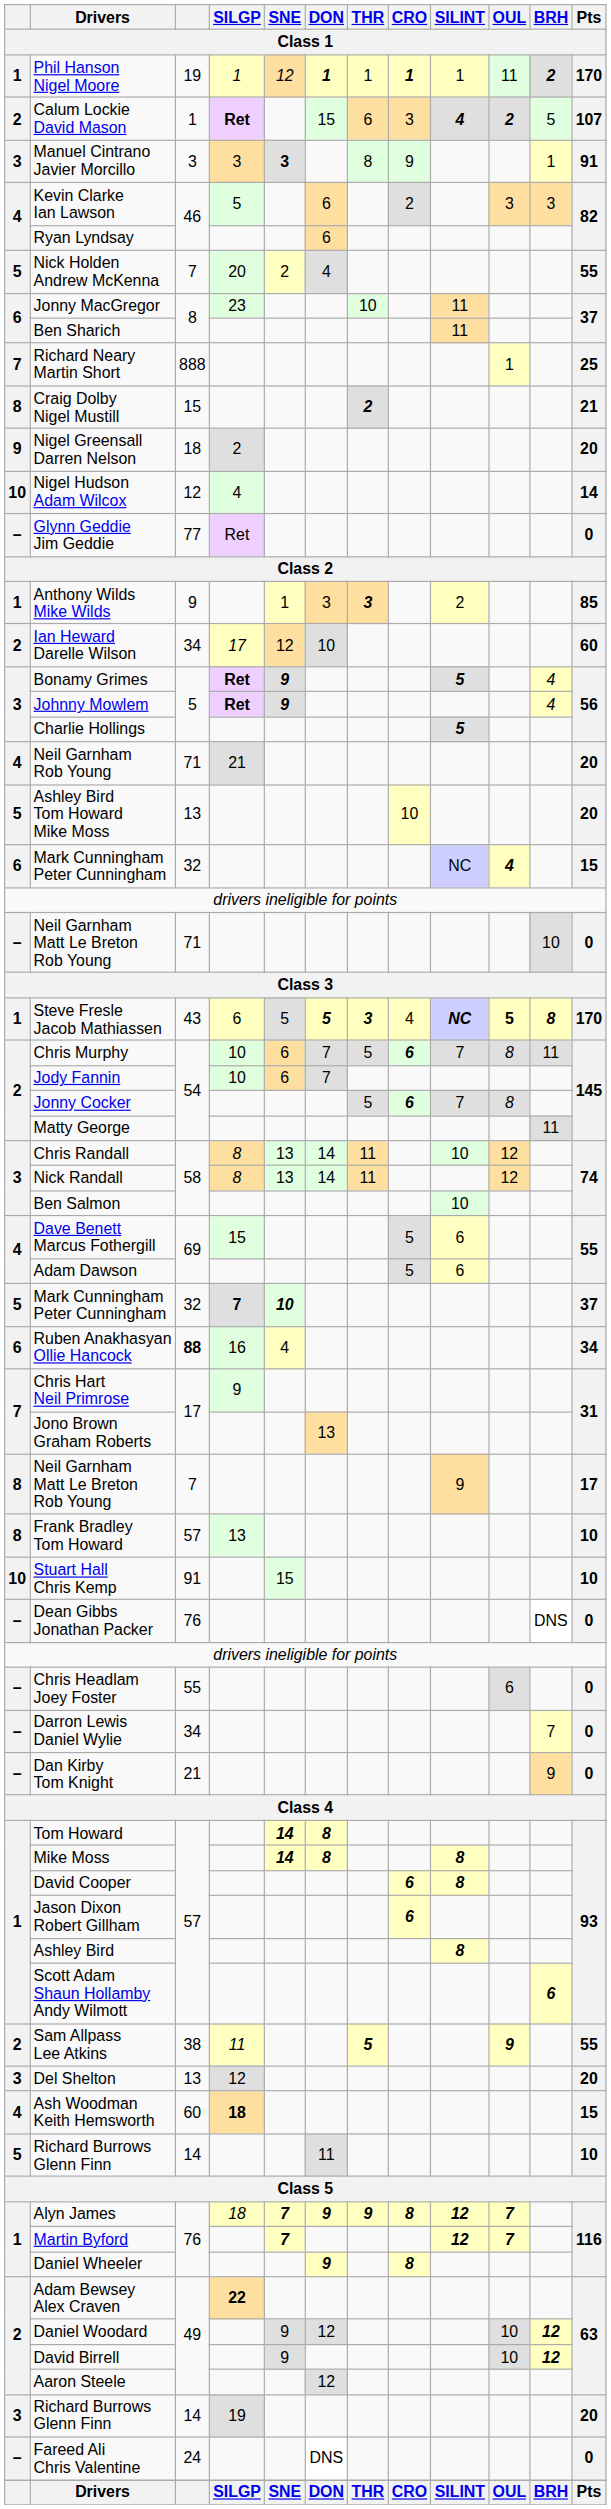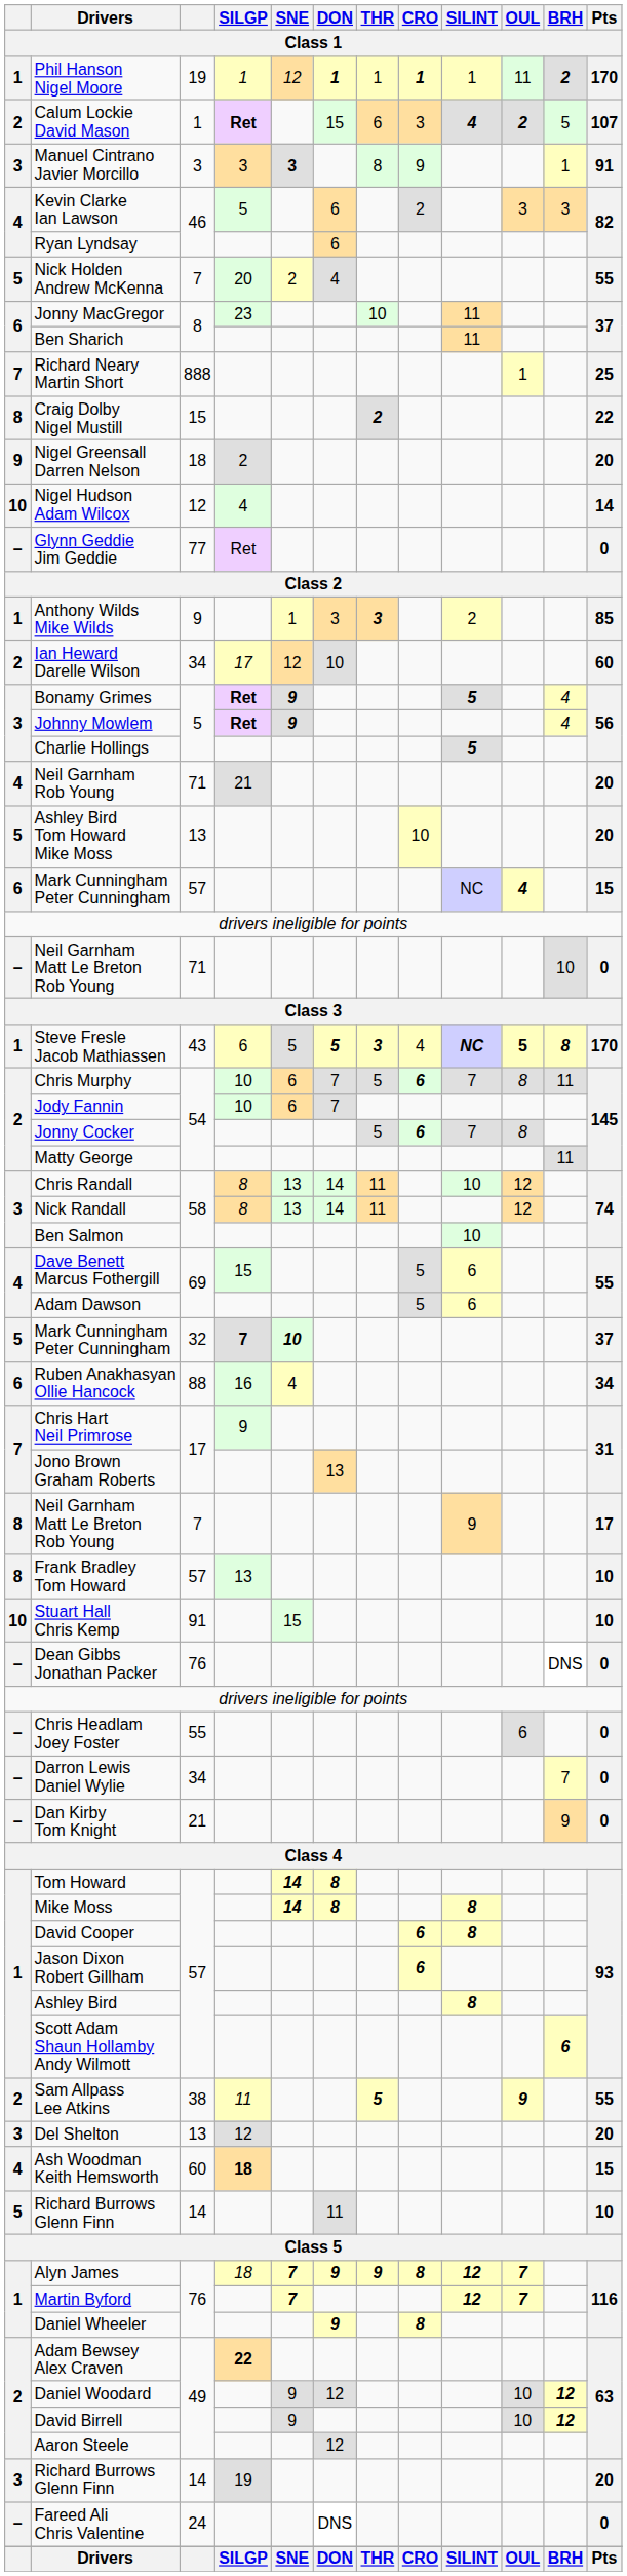 <table class="wikitable" style="font-size: 85%; text-align:center;">
 <tr valign="top">
 <th valign="middle"></th>
 <th valign="middle">Drivers</th>
 <th valign="middle"></th>
 <th><a href='#'>SILGP</a></th>
 <th><a href='#'>SNE</a></th>
 <th><a href='#'>DON</a></th>
 <th><a href='#'>THR</a></th>
 <th><a href='#'>CRO</a></th>
 <th><a href='#'>SILINT</a></th>
 <th><a href='#'>OUL</a></th>
 <th><a href='#'>BRH</a></th>
 <th valign=middle>Pts</th>
 </tr>
 <tr>
 <th colspan=12>Class 1</th>
 </tr>
 <tr>
 <th>1</th>
 <td align=left> <a href='#'>Phil Hanson</a><br> <a href='#'>Nigel Moore</a></td>
 <td>19</td>
 <td style="background:#ffffbf;"><em>1</em></td>
 <td style="background:#ffdf9f;"><em>12</em></td>
 <td style="background:#ffffbf;"><strong><em>1</em></strong></td>
 <td style="background:#ffffbf;">1</td>
 <td style="background:#ffffbf;"><strong><em>1</em></strong></td>
 <td style="background:#ffffbf;">1</td>
 <td style="background:#dfffdf;">11</td>
 <td style="background:#dfdfdf;"><strong><em>2</em></strong></td>
 <th>170</th>
 </tr>
 <tr>
 <th>2</th>
 <td align=left> Calum Lockie<br> <a href='#'>David Mason</a></td>
 <td>1</td>
 <td style="background:#efcfff;"><strong>Ret</strong></td>
 <td></td>
 <td style="background:#dfffdf;">15</td>
 <td style="background:#ffdf9f;">6</td>
 <td style="background:#ffdf9f;">3</td>
 <td style="background:#dfdfdf;"><strong><em>4</em></strong></td>
 <td style="background:#dfdfdf;"><strong><em>2</em></strong></td>
 <td style="background:#dfffdf;">5</td>
 <th>107</th>
 </tr>
 <tr>
 <th>3</th>
 <td align=left> Manuel Cintrano<br> Javier Morcillo</td>
 <td>3</td>
 <td style="background:#ffdf9f;">3</td>
 <td style="background:#dfdfdf;"><strong>3</strong></td>
 <td></td>
 <td style="background:#dfffdf;">8</td>
 <td style="background:#dfffdf;">9</td>
 <td></td>
 <td></td>
 <td style="background:#ffffbf;">1</td>
 <th>91</th>
 </tr>
 <tr>
 <th rowspan=2>4</th>
 <td align=left> Kevin Clarke<br> Ian Lawson</td>
 <td rowspan=2>46</td>
 <td style="background:#dfffdf;">5</td>
 <td></td>
 <td style="background:#ffdf9f;">6</td>
 <td></td>
 <td style="background:#dfdfdf;">2</td>
 <td></td>
 <td style="background:#ffdf9f;">3</td>
 <td style="background:#ffdf9f;">3</td>
 <th rowspan=2>82</th>
 </tr>
 <tr>
 <td align=left> Ryan Lyndsay</td>
 <td></td>
 <td></td>
 <td style="background:#ffdf9f;">6</td>
 <td></td>
 <td></td>
 <td></td>
 <td></td>
 <td></td>
 </tr>
 <tr>
 <th>5</th>
 <td align=left> Nick Holden<br> Andrew McKenna</td>
 <td>7</td>
 <td style="background:#dfffdf;">20</td>
 <td style="background:#ffffbf;">2</td>
 <td style="background:#dfdfdf;">4</td>
 <td></td>
 <td></td>
 <td></td>
 <td></td>
 <td></td>
 <th>55</th>
 </tr>
 <tr>
 <th rowspan=2>6</th>
 <td align=left> Jonny MacGregor</td>
 <td rowspan=2>8</td>
 <td style="background:#dfffdf;">23</td>
 <td></td>
 <td></td>
 <td style="background:#dfffdf;">10</td>
 <td></td>
 <td style="background:#ffdf9f;">11</td>
 <td></td>
 <td></td>
 <th rowspan=2>37</th>
 </tr>
 <tr>
 <td align=left> Ben Sharich</td>
 <td></td>
 <td></td>
 <td></td>
 <td></td>
 <td></td>
 <td style="background:#ffdf9f;">11</td>
 <td></td>
 <td></td>
 </tr>
 <tr>
 <th>7</th>
 <td align=left> Richard Neary<br> Martin Short</td>
 <td>888</td>
 <td></td>
 <td></td>
 <td></td>
 <td></td>
 <td></td>
 <td></td>
 <td style="background:#ffffbf;">1</td>
 <td></td>
 <th>25</th>
 </tr>
 <tr>
 <th>8</th>
 <td align=left> Craig Dolby<br> Nigel Mustill</td>
 <td>15</td>
 <td></td>
 <td></td>
 <td></td>
 <td style="background:#dfdfdf;"><strong><em>2</em></strong></td>
 <td></td>
 <td></td>
 <td></td>
 <td></td>
-<th>21</th>
+<th>22</th>
 </tr>
 <tr>
 <th>9</th>
 <td align=left> Nigel Greensall<br> Darren Nelson</td>
 <td>18</td>
 <td style="background:#dfdfdf;">2</td>
 <td></td>
 <td></td>
 <td></td>
 <td></td>
 <td></td>
 <td></td>
 <td></td>
 <th>20</th>
 </tr>
 <tr>
 <th>10</th>
 <td align=left> Nigel Hudson<br> <a href='#'>Adam Wilcox</a></td>
 <td>12</td>
 <td style="background:#dfffdf;">4</td>
 <td></td>
 <td></td>
 <td></td>
 <td></td>
 <td></td>
 <td></td>
 <td></td>
 <th>14</th>
 </tr>
 <tr>
 <th>–</th>
 <td align=left> <a href='#'>Glynn Geddie</a><br> Jim Geddie</td>
 <td>77</td>
 <td style="background:#efcfff;">Ret</td>
 <td></td>
 <td></td>
 <td></td>
 <td></td>
 <td></td>
 <td></td>
 <td></td>
 <th>0</th>
 </tr>
 <tr>
 <th colspan=12>Class 2</th>
 </tr>
 <tr>
 <th>1</th>
 <td align=left> Anthony Wilds<br> <a href='#'>Mike Wilds</a></td>
 <td>9</td>
 <td></td>
 <td style="background:#ffffbf;">1</td>
 <td style="background:#ffdf9f;">3</td>
 <td style="background:#ffdf9f;"><strong><em>3</em></strong></td>
 <td></td>
 <td style="background:#ffffbf;">2</td>
 <td></td>
 <td></td>
 <th>85</th>
 </tr>
 <tr>
 <th>2</th>
 <td align=left> <a href='#'>Ian Heward</a><br> Darelle Wilson</td>
 <td>34</td>
 <td style="background:#ffffbf;"><em>17</em></td>
 <td style="background:#ffdf9f;">12</td>
 <td style="background:#dfdfdf;">10</td>
 <td></td>
 <td></td>
 <td></td>
 <td></td>
 <td></td>
 <th>60</th>
 </tr>
 <tr>
 <th rowspan=3>3</th>
 <td align=left> Bonamy Grimes</td>
 <td rowspan=3>5</td>
 <td style="background:#efcfff;"><strong>Ret</strong></td>
 <td style="background:#dfdfdf;"><strong><em>9</em></strong></td>
 <td></td>
 <td></td>
 <td></td>
 <td style="background:#dfdfdf;"><strong><em>5</em></strong></td>
 <td></td>
 <td style="background:#ffffbf;"><em>4</em></td>
 <th rowspan=3>56</th>
 </tr>
 <tr>
 <td align=left> <a href='#'>Johnny Mowlem</a></td>
 <td style="background:#efcfff;"><strong>Ret</strong></td>
 <td style="background:#dfdfdf;"><strong><em>9</em></strong></td>
 <td></td>
 <td></td>
 <td></td>
 <td></td>
 <td></td>
 <td style="background:#ffffbf;"><em>4</em></td>
 </tr>
 <tr>
 <td align=left> Charlie Hollings</td>
 <td></td>
 <td></td>
 <td></td>
 <td></td>
 <td></td>
 <td style="background:#dfdfdf;"><strong><em>5</em></strong></td>
 <td></td>
 <td></td>
 </tr>
 <tr>
 <th>4</th>
 <td align=left> Neil Garnham<br> Rob Young</td>
 <td>71</td>
 <td style="background:#dfdfdf;">21</td>
 <td></td>
 <td></td>
 <td></td>
 <td></td>
 <td></td>
 <td></td>
 <td></td>
 <th>20</th>
 </tr>
 <tr>
 <th>5</th>
 <td align=left> Ashley Bird<br> Tom Howard<br> Mike Moss</td>
 <td>13</td>
 <td></td>
 <td></td>
 <td></td>
 <td></td>
 <td style="background:#ffffbf;">10</td>
 <td></td>
 <td></td>
 <td></td>
 <th>20</th>
 </tr>
 <tr>
 <th>6</th>
 <td align=left> Mark Cunningham<br> Peter Cunningham</td>
-<td>32</td>
+<td>57</td>
 <td></td>
 <td></td>
 <td></td>
 <td></td>
 <td></td>
 <td style="background:#cfcfff;">NC</td>
 <td style="background:#ffffbf;"><strong><em>4</em></strong></td>
 <td></td>
 <th>15</th>
 </tr>
 <tr>
 <td colspan=12><em>drivers ineligible for points</em></td>
 </tr>
 <tr>
 <th>–</th>
 <td align=left> Neil Garnham<br> Matt Le Breton<br> Rob Young</td>
 <td>71</td>
 <td></td>
 <td></td>
 <td></td>
 <td></td>
 <td></td>
 <td></td>
 <td></td>
 <td style="background:#dfdfdf;">10</td>
 <th>0</th>
 </tr>
 <tr>
 <th colspan=12>Class 3</th>
 </tr>
 <tr>
 <th>1</th>
 <td align=left> Steve Fresle<br> Jacob Mathiassen</td>
 <td>43</td>
 <td style="background:#ffffbf;">6</td>
 <td style="background:#dfdfdf;">5</td>
 <td style="background:#ffffbf;"><strong><em>5</em></strong></td>
 <td style="background:#ffffbf;"><strong><em>3</em></strong></td>
 <td style="background:#ffffbf;">4</td>
 <td style="background:#cfcfff;"><strong><em>NC</em></strong></td>
 <td style="background:#ffffbf;"><strong>5</strong></td>
 <td style="background:#ffffbf;"><strong><em>8</em></strong></td>
 <th>170</th>
 </tr>
 <tr>
 <th rowspan=4>2</th>
 <td align=left> Chris Murphy</td>
 <td rowspan=4>54</td>
 <td style="background:#dfffdf;">10</td>
 <td style="background:#ffdf9f;">6</td>
 <td style="background:#dfdfdf;">7</td>
 <td style="background:#dfdfdf;">5</td>
 <td style="background:#dfffdf;"><strong><em>6</em></strong></td>
 <td style="background:#dfdfdf;">7</td>
 <td style="background:#dfdfdf;"><em>8</em></td>
 <td style="background:#dfdfdf;">11</td>
 <th rowspan=4>145</th>
 </tr>
 <tr>
 <td align=left> <a href='#'>Jody Fannin</a></td>
 <td style="background:#dfffdf;">10</td>
 <td style="background:#ffdf9f;">6</td>
 <td style="background:#dfdfdf;">7</td>
 <td></td>
 <td></td>
 <td></td>
 <td></td>
 <td></td>
 </tr>
 <tr>
 <td align=left> <a href='#'>Jonny Cocker</a></td>
 <td></td>
 <td></td>
 <td></td>
 <td style="background:#dfdfdf;">5</td>
 <td style="background:#dfffdf;"><strong><em>6</em></strong></td>
 <td style="background:#dfdfdf;">7</td>
 <td style="background:#dfdfdf;"><em>8</em></td>
 <td></td>
 </tr>
 <tr>
 <td align=left> Matty George</td>
 <td></td>
 <td></td>
 <td></td>
 <td></td>
 <td></td>
 <td></td>
 <td></td>
 <td style="background:#dfdfdf;">11</td>
 </tr>
 <tr>
 <th rowspan=3>3</th>
 <td align=left> Chris Randall</td>
 <td rowspan=3>58</td>
 <td style="background:#ffdf9f;"><em>8</em></td>
 <td style="background:#dfffdf;">13</td>
 <td style="background:#dfffdf;">14</td>
 <td style="background:#ffdf9f;">11</td>
 <td></td>
 <td style="background:#dfffdf;">10</td>
 <td style="background:#ffdf9f;">12</td>
 <td></td>
 <th rowspan=3>74</th>
 </tr>
 <tr>
 <td align=left> Nick Randall</td>
 <td style="background:#ffdf9f;"><em>8</em></td>
 <td style="background:#dfffdf;">13</td>
 <td style="background:#dfffdf;">14</td>
 <td style="background:#ffdf9f;">11</td>
 <td></td>
 <td></td>
 <td style="background:#ffdf9f;">12</td>
 <td></td>
 </tr>
 <tr>
 <td align=left> Ben Salmon</td>
 <td></td>
 <td></td>
 <td></td>
 <td></td>
 <td></td>
 <td style="background:#dfffdf;">10</td>
 <td></td>
 <td></td>
 </tr>
 <tr>
 <th rowspan=2>4</th>
 <td align=left> <a href='#'>Dave Benett</a><br> Marcus Fothergill</td>
 <td rowspan=2>69</td>
 <td style="background:#dfffdf;">15</td>
 <td></td>
 <td></td>
 <td></td>
 <td style="background:#dfdfdf;">5</td>
 <td style="background:#ffffbf;">6</td>
 <td></td>
 <td></td>
 <th rowspan=2>55</th>
 </tr>
 <tr>
 <td align=left> Adam Dawson</td>
 <td></td>
 <td></td>
 <td></td>
 <td></td>
 <td style="background:#dfdfdf;">5</td>
 <td style="background:#ffffbf;">6</td>
 <td></td>
 <td></td>
 </tr>
 <tr>
 <th>5</th>
 <td align=left> Mark Cunningham<br> Peter Cunningham</td>
 <td>32</td>
 <td style="background:#dfdfdf;"><strong>7</strong></td>
 <td style="background:#dfffdf;"><strong><em>10</em></strong></td>
 <td></td>
 <td></td>
 <td></td>
 <td></td>
 <td></td>
 <td></td>
 <th>37</th>
 </tr>
 <tr>
 <th>6</th>
 <td align=left> Ruben Anakhasyan<br> <a href='#'>Ollie Hancock</a></td>
-<td><strong>88</strong></td>
+<td>88</td>
 <td style="background:#dfffdf;">16</td>
 <td style="background:#ffffbf;">4</td>
 <td></td>
 <td></td>
 <td></td>
 <td></td>
 <td></td>
 <td></td>
 <th>34</th>
 </tr>
 <tr>
 <th rowspan=2>7</th>
 <td align=left> Chris Hart<br> <a href='#'>Neil Primrose</a></td>
 <td rowspan=2>17</td>
 <td style="background:#dfffdf;">9</td>
 <td></td>
 <td></td>
 <td></td>
 <td></td>
 <td></td>
 <td></td>
 <td></td>
 <th rowspan=2>31</th>
 </tr>
 <tr>
 <td align=left> Jono Brown<br> Graham Roberts</td>
 <td></td>
 <td></td>
 <td style="background:#ffdf9f;">13</td>
 <td></td>
 <td></td>
 <td></td>
 <td></td>
 <td></td>
 </tr>
 <tr>
 <th>8</th>
 <td align=left> Neil Garnham<br> Matt Le Breton<br> Rob Young</td>
 <td>7</td>
 <td></td>
 <td></td>
 <td></td>
 <td></td>
 <td></td>
 <td style="background:#ffdf9f;">9</td>
 <td></td>
 <td></td>
 <th>17</th>
 </tr>
 <tr>
 <th>8</th>
 <td align=left> Frank Bradley<br> Tom Howard</td>
 <td>57</td>
 <td style="background:#DFFFDF;">13</td>
 <td></td>
 <td></td>
 <td></td>
 <td></td>
 <td></td>
 <td></td>
 <td></td>
 <th>10</th>
 </tr>
 <tr>
 <th>10</th>
 <td align=left> <a href='#'>Stuart Hall</a><br> Chris Kemp</td>
 <td>91</td>
 <td></td>
 <td style="background:#dfffdf;">15</td>
 <td></td>
 <td></td>
 <td></td>
 <td></td>
 <td></td>
 <td></td>
 <th>10</th>
 </tr>
 <tr>
 <th>–</th>
 <td align=left> Dean Gibbs<br> Jonathan Packer</td>
 <td>76</td>
 <td></td>
 <td></td>
 <td></td>
 <td></td>
 <td></td>
 <td></td>
 <td></td>
 <td style="background:#ffffff;">DNS</td>
 <th>0</th>
 </tr>
 <tr>
 <td colspan=12><em>drivers ineligible for points</em></td>
 </tr>
 <tr>
 <th>–</th>
 <td align=left> Chris Headlam<br> Joey Foster</td>
 <td>55</td>
 <td></td>
 <td></td>
 <td></td>
 <td></td>
 <td></td>
 <td></td>
 <td style="background:#dfdfdf;">6</td>
 <td></td>
 <th>0</th>
 </tr>
 <tr>
 <th>–</th>
 <td align=left> Darron Lewis<br> Daniel Wylie</td>
 <td>34</td>
 <td></td>
 <td></td>
 <td></td>
 <td></td>
 <td></td>
 <td></td>
 <td></td>
 <td style="background:#ffffbf;">7</td>
 <th>0</th>
 </tr>
 <tr>
 <th>–</th>
 <td align=left> Dan Kirby<br> Tom Knight</td>
 <td>21</td>
 <td></td>
 <td></td>
 <td></td>
 <td></td>
 <td></td>
 <td></td>
 <td></td>
 <td style="background:#ffdf9f;">9</td>
 <th>0</th>
 </tr>
 <tr>
 <th colspan=12>Class 4</th>
 </tr>
 <tr>
 <th rowspan=6>1</th>
 <td align=left> Tom Howard</td>
 <td rowspan=6>57</td>
 <td></td>
 <td style="background:#ffffbf;"><strong><em>14</em></strong></td>
 <td style="background:#ffffbf;"><strong><em>8</em></strong></td>
 <td></td>
 <td></td>
 <td></td>
 <td></td>
 <td></td>
 <th rowspan=6>93</th>
 </tr>
 <tr>
 <td align=left> Mike Moss</td>
 <td></td>
 <td style="background:#ffffbf;"><strong><em>14</em></strong></td>
 <td style="background:#ffffbf;"><strong><em>8</em></strong></td>
 <td></td>
 <td></td>
 <td style="background:#ffffbf;"><strong><em>8</em></strong></td>
 <td></td>
 <td></td>
 </tr>
 <tr>
 <td align=left> David Cooper</td>
 <td></td>
 <td></td>
 <td></td>
 <td></td>
 <td style="background:#ffffbf;"><strong><em>6</em></strong></td>
 <td style="background:#ffffbf;"><strong><em>8</em></strong></td>
 <td></td>
 <td></td>
 </tr>
 <tr>
 <td align=left> Jason Dixon<br> Robert Gillham</td>
 <td></td>
 <td></td>
 <td></td>
 <td></td>
 <td style="background:#ffffbf;"><strong><em>6</em></strong></td>
 <td></td>
 <td></td>
 <td></td>
 </tr>
 <tr>
 <td align=left> Ashley Bird</td>
 <td></td>
 <td></td>
 <td></td>
 <td></td>
 <td></td>
 <td style="background:#ffffbf;"><strong><em>8</em></strong></td>
 <td></td>
 <td></td>
 </tr>
 <tr>
 <td align=left> Scott Adam<br> <a href='#'>Shaun Hollamby</a><br> Andy Wilmott</td>
 <td></td>
 <td></td>
 <td></td>
 <td></td>
 <td></td>
 <td></td>
 <td></td>
 <td style="background:#ffffbf;"><strong><em>6</em></strong></td>
 </tr>
 <tr>
 <th>2</th>
 <td align=left> Sam Allpass<br> Lee Atkins</td>
 <td>38</td>
 <td style="background:#ffffbf;"><em>11</em></td>
 <td></td>
 <td></td>
 <td style="background:#ffffbf;"><strong><em>5</em></strong></td>
 <td></td>
 <td></td>
 <td style="background:#ffffbf;"><strong><em>9</em></strong></td>
 <td></td>
 <th>55</th>
 </tr>
 <tr>
 <th>3</th>
 <td align=left> Del Shelton</td>
 <td>13</td>
 <td style="background:#dfdfdf;">12</td>
 <td></td>
 <td></td>
 <td></td>
 <td></td>
 <td></td>
 <td></td>
 <td></td>
 <th>20</th>
 </tr>
 <tr>
 <th>4</th>
 <td align=left> Ash Woodman<br> Keith Hemsworth</td>
 <td>60</td>
 <td style="background:#ffdf9f;"><strong>18</strong></td>
 <td></td>
 <td></td>
 <td></td>
 <td></td>
 <td></td>
 <td></td>
 <td></td>
 <th>15</th>
 </tr>
 <tr>
 <th>5</th>
 <td align=left> Richard Burrows<br> Glenn Finn</td>
 <td>14</td>
 <td></td>
 <td></td>
 <td style="background:#dfdfdf;">11</td>
 <td></td>
 <td></td>
 <td></td>
 <td></td>
 <td></td>
 <th>10</th>
 </tr>
 <tr>
 <th colspan=12>Class 5</th>
 </tr>
 <tr>
 <th rowspan=3>1</th>
 <td align=left> Alyn James</td>
 <td rowspan=3>76</td>
 <td style="background:#ffffbf;"><em>18</em></td>
 <td style="background:#ffffbf;"><strong><em>7</em></strong></td>
 <td style="background:#ffffbf;"><strong><em>9</em></strong></td>
 <td style="background:#ffffbf;"><strong><em>9</em></strong></td>
 <td style="background:#ffffbf;"><strong><em>8</em></strong></td>
 <td style="background:#ffffbf;"><strong><em>12</em></strong></td>
 <td style="background:#ffffbf;"><strong><em>7</em></strong></td>
 <td></td>
 <th rowspan=3>116</th>
 </tr>
 <tr>
 <td align=left> <a href='#'>Martin Byford</a></td>
 <td></td>
 <td style="background:#ffffbf;"><strong><em>7</em></strong></td>
 <td></td>
 <td></td>
 <td></td>
 <td style="background:#ffffbf;"><strong><em>12</em></strong></td>
 <td style="background:#ffffbf;"><strong><em>7</em></strong></td>
 <td></td>
 </tr>
 <tr>
 <td align=left> Daniel Wheeler</td>
 <td></td>
 <td></td>
 <td style="background:#ffffbf;"><strong><em>9</em></strong></td>
 <td></td>
 <td style="background:#ffffbf;"><strong><em>8</em></strong></td>
 <td></td>
 <td></td>
 <td></td>
 </tr>
 <tr>
 <th rowspan=4>2</th>
 <td align=left> Adam Bewsey<br> Alex Craven</td>
 <td rowspan=4>49</td>
 <td style="background:#ffdf9f;"><strong>22</strong></td>
 <td></td>
 <td></td>
 <td></td>
 <td></td>
 <td></td>
 <td></td>
 <td></td>
 <th rowspan=4>63</th>
 </tr>
 <tr>
 <td align=left> Daniel Woodard</td>
 <td></td>
 <td style="background:#dfdfdf;">9</td>
 <td style="background:#dfdfdf;">12</td>
 <td></td>
 <td></td>
 <td></td>
 <td style="background:#dfdfdf;">10</td>
 <td style="background:#ffffbf;"><strong><em>12</em></strong></td>
 </tr>
 <tr>
 <td align=left> David Birrell</td>
 <td></td>
 <td style="background:#dfdfdf;">9</td>
 <td></td>
 <td></td>
 <td></td>
 <td></td>
 <td style="background:#dfdfdf;">10</td>
 <td style="background:#ffffbf;"><strong><em>12</em></strong></td>
 </tr>
 <tr>
 <td align=left> Aaron Steele</td>
 <td></td>
 <td></td>
 <td style="background:#dfdfdf;">12</td>
 <td></td>
 <td></td>
 <td></td>
 <td></td>
 <td></td>
 </tr>
 <tr>
 <th>3</th>
 <td align=left> Richard Burrows<br> Glenn Finn</td>
 <td>14</td>
 <td style="background:#dfdfdf;">19</td>
 <td></td>
 <td></td>
 <td></td>
 <td></td>
 <td></td>
 <td></td>
 <td></td>
 <th>20</th>
 </tr>
 <tr>
 <th>–</th>
 <td align=left> Fareed Ali<br> Chris Valentine</td>
 <td>24</td>
 <td></td>
 <td></td>
 <td style="background:#ffffff;">DNS</td>
 <td></td>
 <td></td>
 <td></td>
 <td></td>
 <td></td>
 <th>0</th>
 </tr>
 <tr>
 </tr>
 <tr valign="top">
 <th valign="middle"></th>
 <th valign="middle">Drivers</th>
 <th valign="middle"></th>
 <th><a href='#'>SILGP</a></th>
 <th><a href='#'>SNE</a></th>
 <th><a href='#'>DON</a></th>
 <th><a href='#'>THR</a></th>
 <th><a href='#'>CRO</a></th>
 <th><a href='#'>SILINT</a></th>
 <th><a href='#'>OUL</a></th>
 <th><a href='#'>BRH</a></th>
 <th valign=middle>Pts</th>
 </tr>
 </table>
